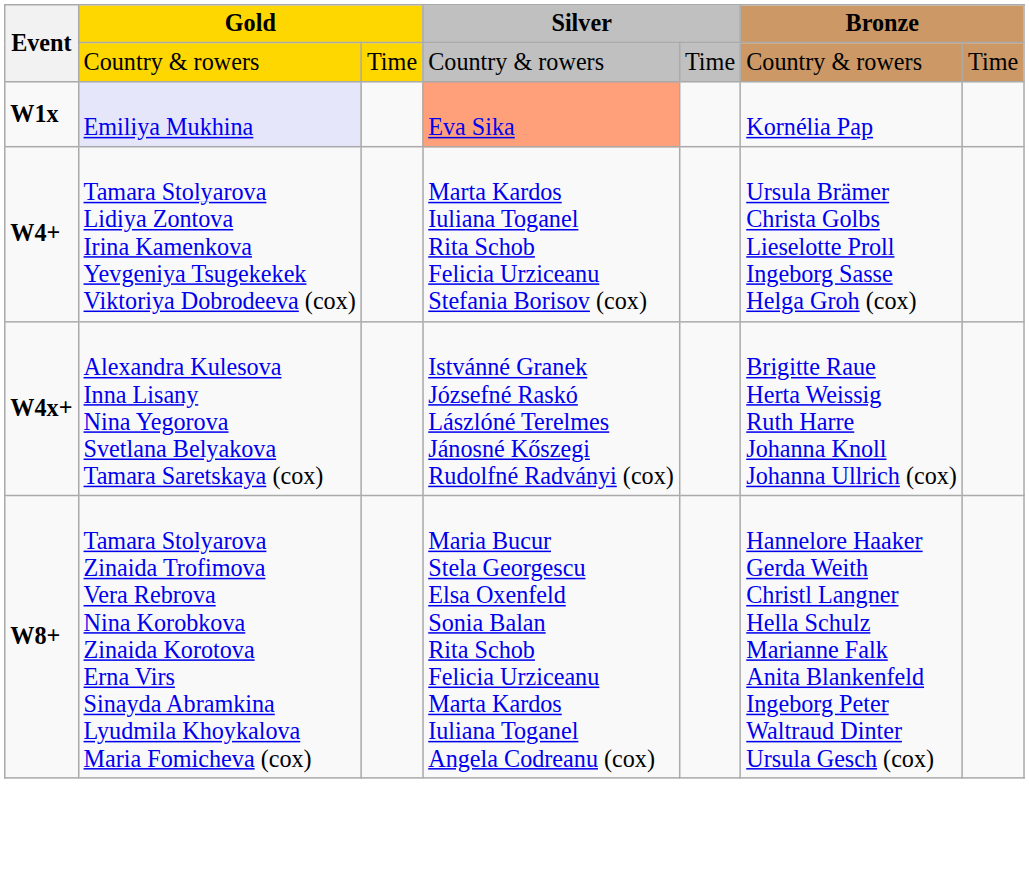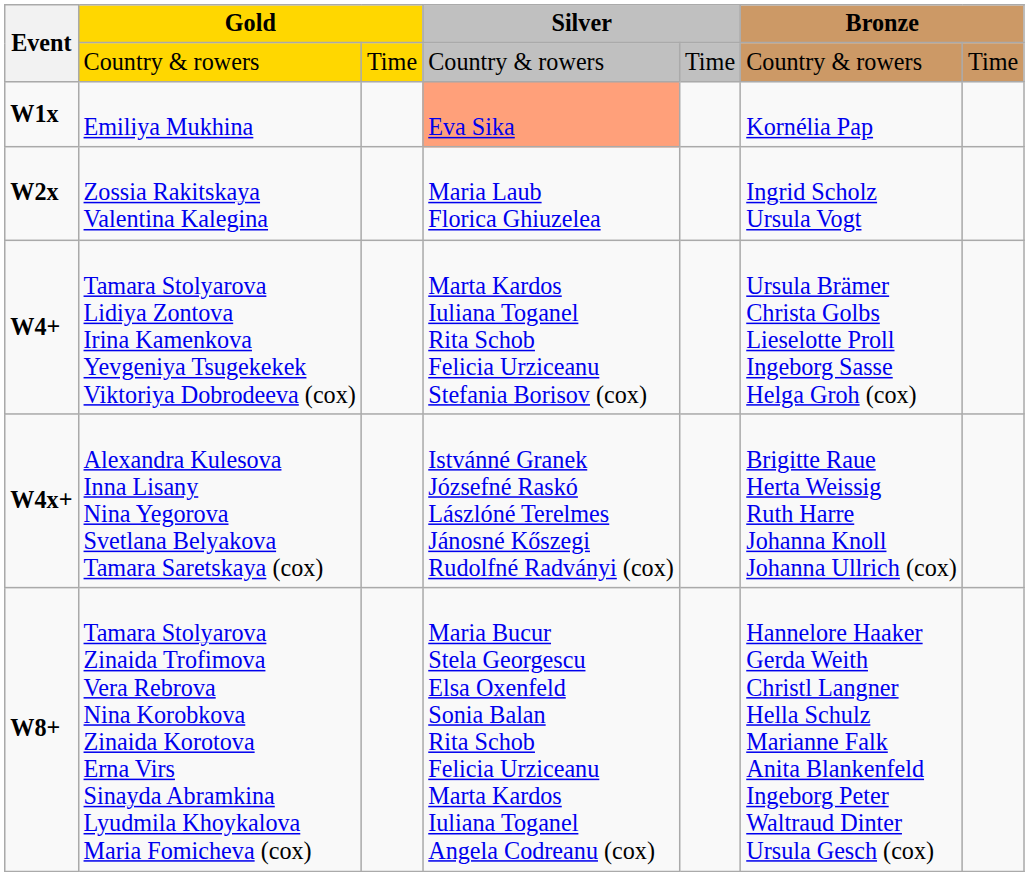 <table class="wikitable">
 <tr>
 <th rowspan="2">Event</th>
 <th colspan="2" style="background:gold;">Gold</th>
 <th colspan="2" style="background:silver;">Silver</th>
 <th colspan="2" style="background:#c96;">Bronze</th>
 </tr>
 <tr>
 <td style="background:gold;">Country & rowers</td>
 <td style="background:gold;">Time</td>
 <td style="background:silver;">Country & rowers</td>
 <td style="background:silver;">Time</td>
 <td style="background:#c96;">Country & rowers</td>
 <td style="background:#c96;">Time</td>
 </tr>
 <tr>
 <td><strong>W1x</strong></td>
-<td style="background: lavender;"> <br> <a href='#'>Emiliya Mukhina</a></td>
+<td> <br> <a href='#'>Emiliya Mukhina</a></td>
 <td></td>
 <td style="background: lightsalmon;"> <br> <a href='#'>Eva Sika</a></td>
 <td></td>
 <td> <br> <a href='#'>Kornélia Pap</a></td>
+<td></td>
+</tr>
+<tr>
+<td><strong>W2x</strong></td>
+<td> <br> <a href='#'>Zossia Rakitskaya</a> <br> <a href='#'>Valentina Kalegina</a></td>
+<td></td>
+<td> <br> <a href='#'>Maria Laub</a> <br> <a href='#'>Florica Ghiuzelea</a></td>
+<td></td>
+<td> <br> <a href='#'>Ingrid Scholz</a> <br> <a href='#'>Ursula Vogt</a></td>
 <td></td>
 </tr>
 <tr>
 <td><strong> W4+</strong></td>
 <td> <br> <a href='#'>Tamara Stolyarova</a> <br> <a href='#'>Lidiya Zontova</a> <br> <a href='#'>Irina Kamenkova</a> <br> <a href='#'>Yevgeniya Tsugekekek</a> <br> <a href='#'>Viktoriya Dobrodeeva</a> (cox)</td>
 <td></td>
 <td> <br> <a href='#'>Marta Kardos</a> <br> <a href='#'>Iuliana Toganel</a> <br> <a href='#'>Rita Schob</a> <br> <a href='#'>Felicia Urziceanu</a> <br> <a href='#'>Stefania Borisov</a> (cox)</td>
 <td></td>
 <td> <br> <a href='#'>Ursula Brämer</a> <br> <a href='#'>Christa Golbs</a> <br> <a href='#'>Lieselotte Proll</a> <br> <a href='#'>Ingeborg Sasse</a> <br> <a href='#'>Helga Groh</a> (cox)</td>
 <td></td>
 </tr>
 <tr>
 <td><strong>W4x+</strong></td>
 <td> <br> <a href='#'>Alexandra Kulesova</a> <br> <a href='#'>Inna Lisany</a> <br> <a href='#'>Nina Yegorova</a> <br> <a href='#'>Svetlana Belyakova</a> <br> <a href='#'>Tamara Saretskaya</a> (cox)</td>
 <td></td>
 <td> <br> <a href='#'>Istvánné Granek</a> <br> <a href='#'>Józsefné Raskó</a> <br> <a href='#'>Lászlóné Terelmes</a> <br> <a href='#'>Jánosné Kőszegi</a> <br> <a href='#'>Rudolfné Radványi</a> (cox)</td>
 <td></td>
 <td> <br> <a href='#'>Brigitte Raue</a> <br> <a href='#'>Herta Weissig</a> <br> <a href='#'>Ruth Harre</a> <br> <a href='#'>Johanna Knoll</a> <br> <a href='#'>Johanna Ullrich</a> (cox)</td>
 <td></td>
 </tr>
 <tr>
 <td><strong>W8+</strong></td>
 <td> <br> <a href='#'>Tamara Stolyarova</a> <br> <a href='#'>Zinaida Trofimova</a> <br> <a href='#'>Vera Rebrova</a> <br> <a href='#'>Nina Korobkova</a> <br> <a href='#'>Zinaida Korotova</a> <br> <a href='#'>Erna Virs</a> <br> <a href='#'>Sinayda Abramkina</a> <br> <a href='#'>Lyudmila Khoykalova</a> <br> <a href='#'>Maria Fomicheva</a> (cox)</td>
 <td></td>
 <td> <br> <a href='#'>Maria Bucur</a> <br> <a href='#'>Stela Georgescu</a> <br> <a href='#'>Elsa Oxenfeld</a> <br> <a href='#'>Sonia Balan</a> <br> <a href='#'>Rita Schob</a> <br> <a href='#'>Felicia Urziceanu</a> <br> <a href='#'>Marta Kardos</a> <br> <a href='#'>Iuliana Toganel</a> <br> <a href='#'>Angela Codreanu</a> (cox)</td>
 <td></td>
 <td> <br> <a href='#'>Hannelore Haaker</a> <br> <a href='#'>Gerda Weith</a> <br> <a href='#'>Christl Langner</a> <br> <a href='#'>Hella Schulz</a> <br> <a href='#'>Marianne Falk</a> <br> <a href='#'>Anita Blankenfeld</a> <br> <a href='#'>Ingeborg Peter</a> <br> <a href='#'>Waltraud Dinter</a> <br> <a href='#'>Ursula Gesch</a> (cox)</td>
 <td></td>
 </tr>
 </table>
